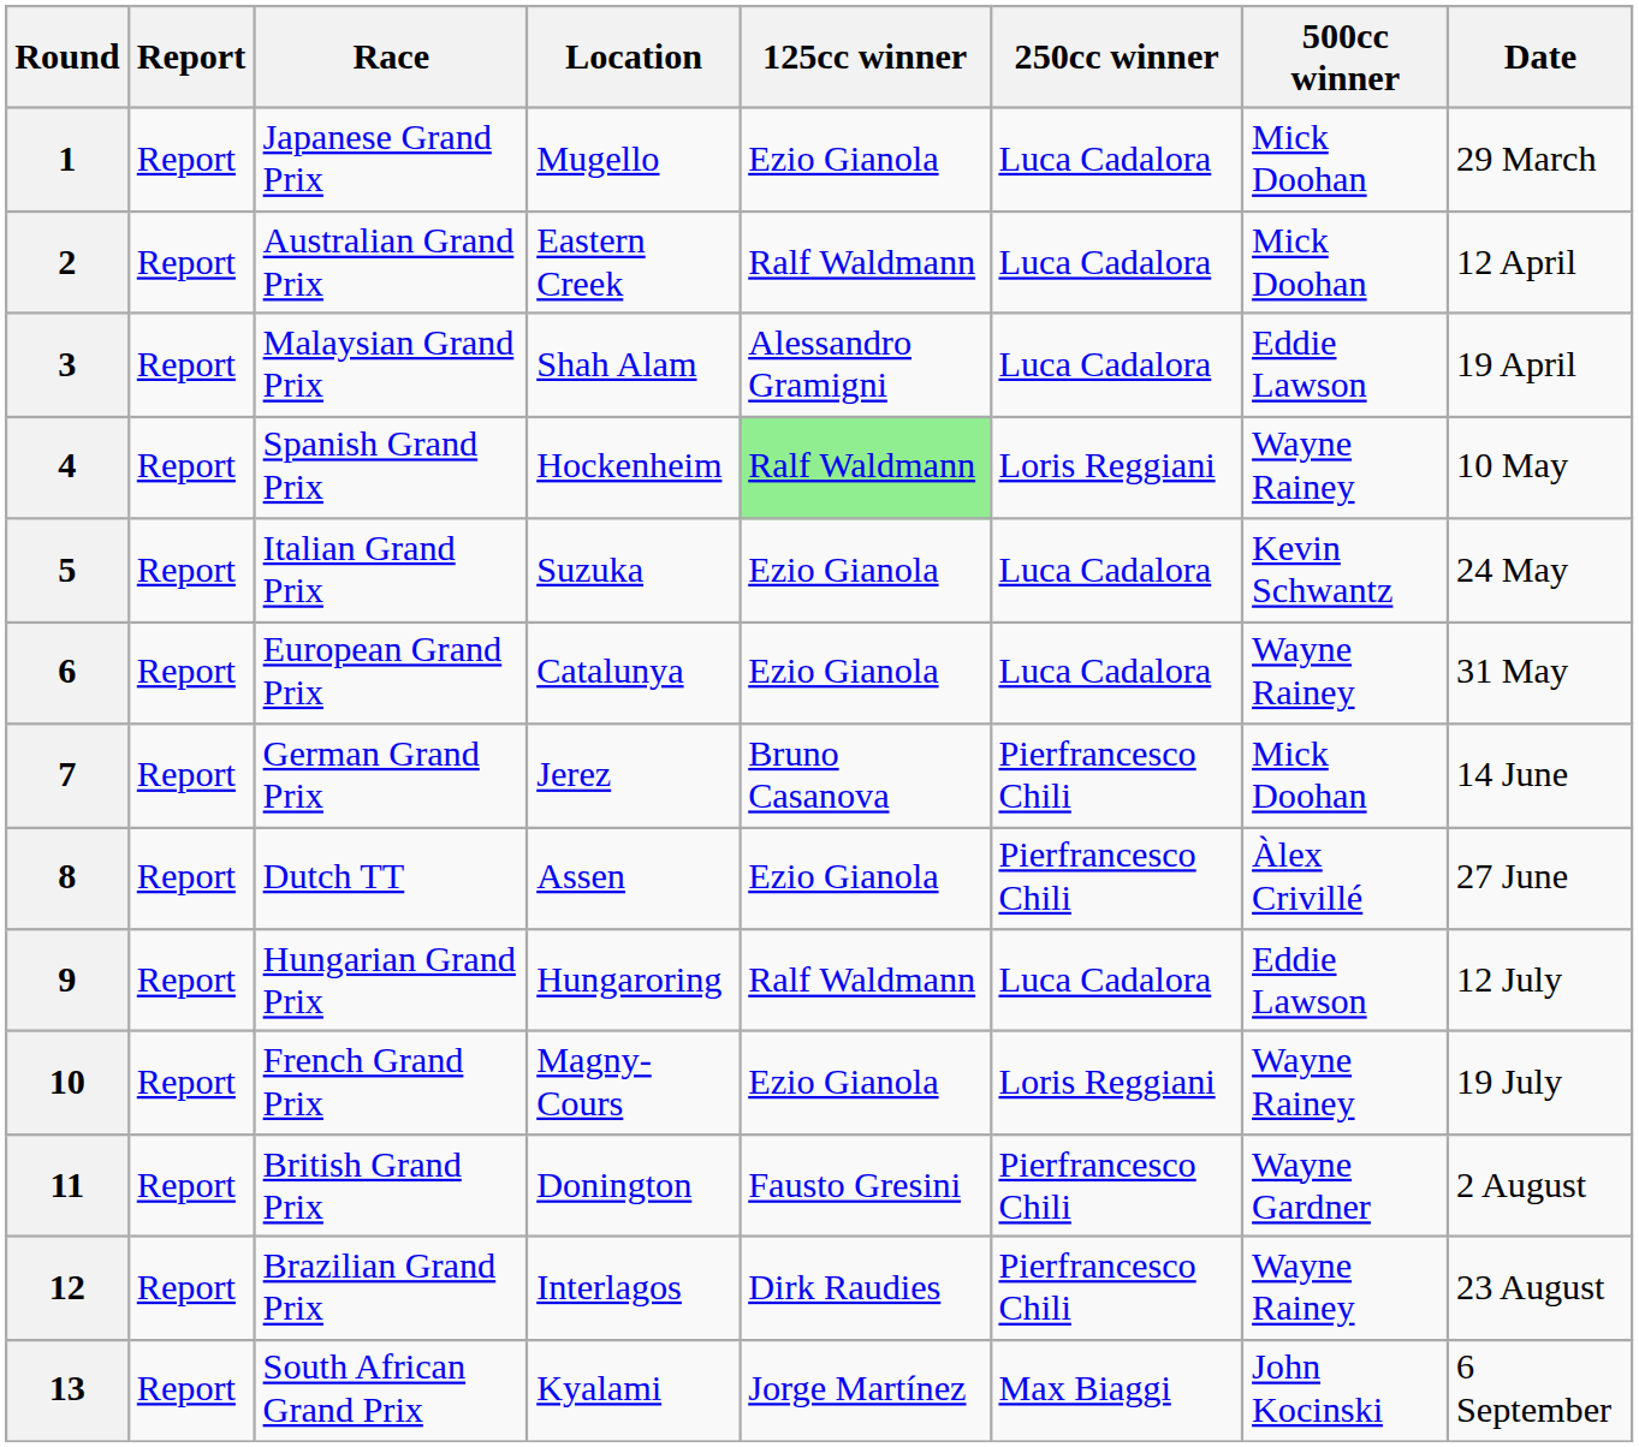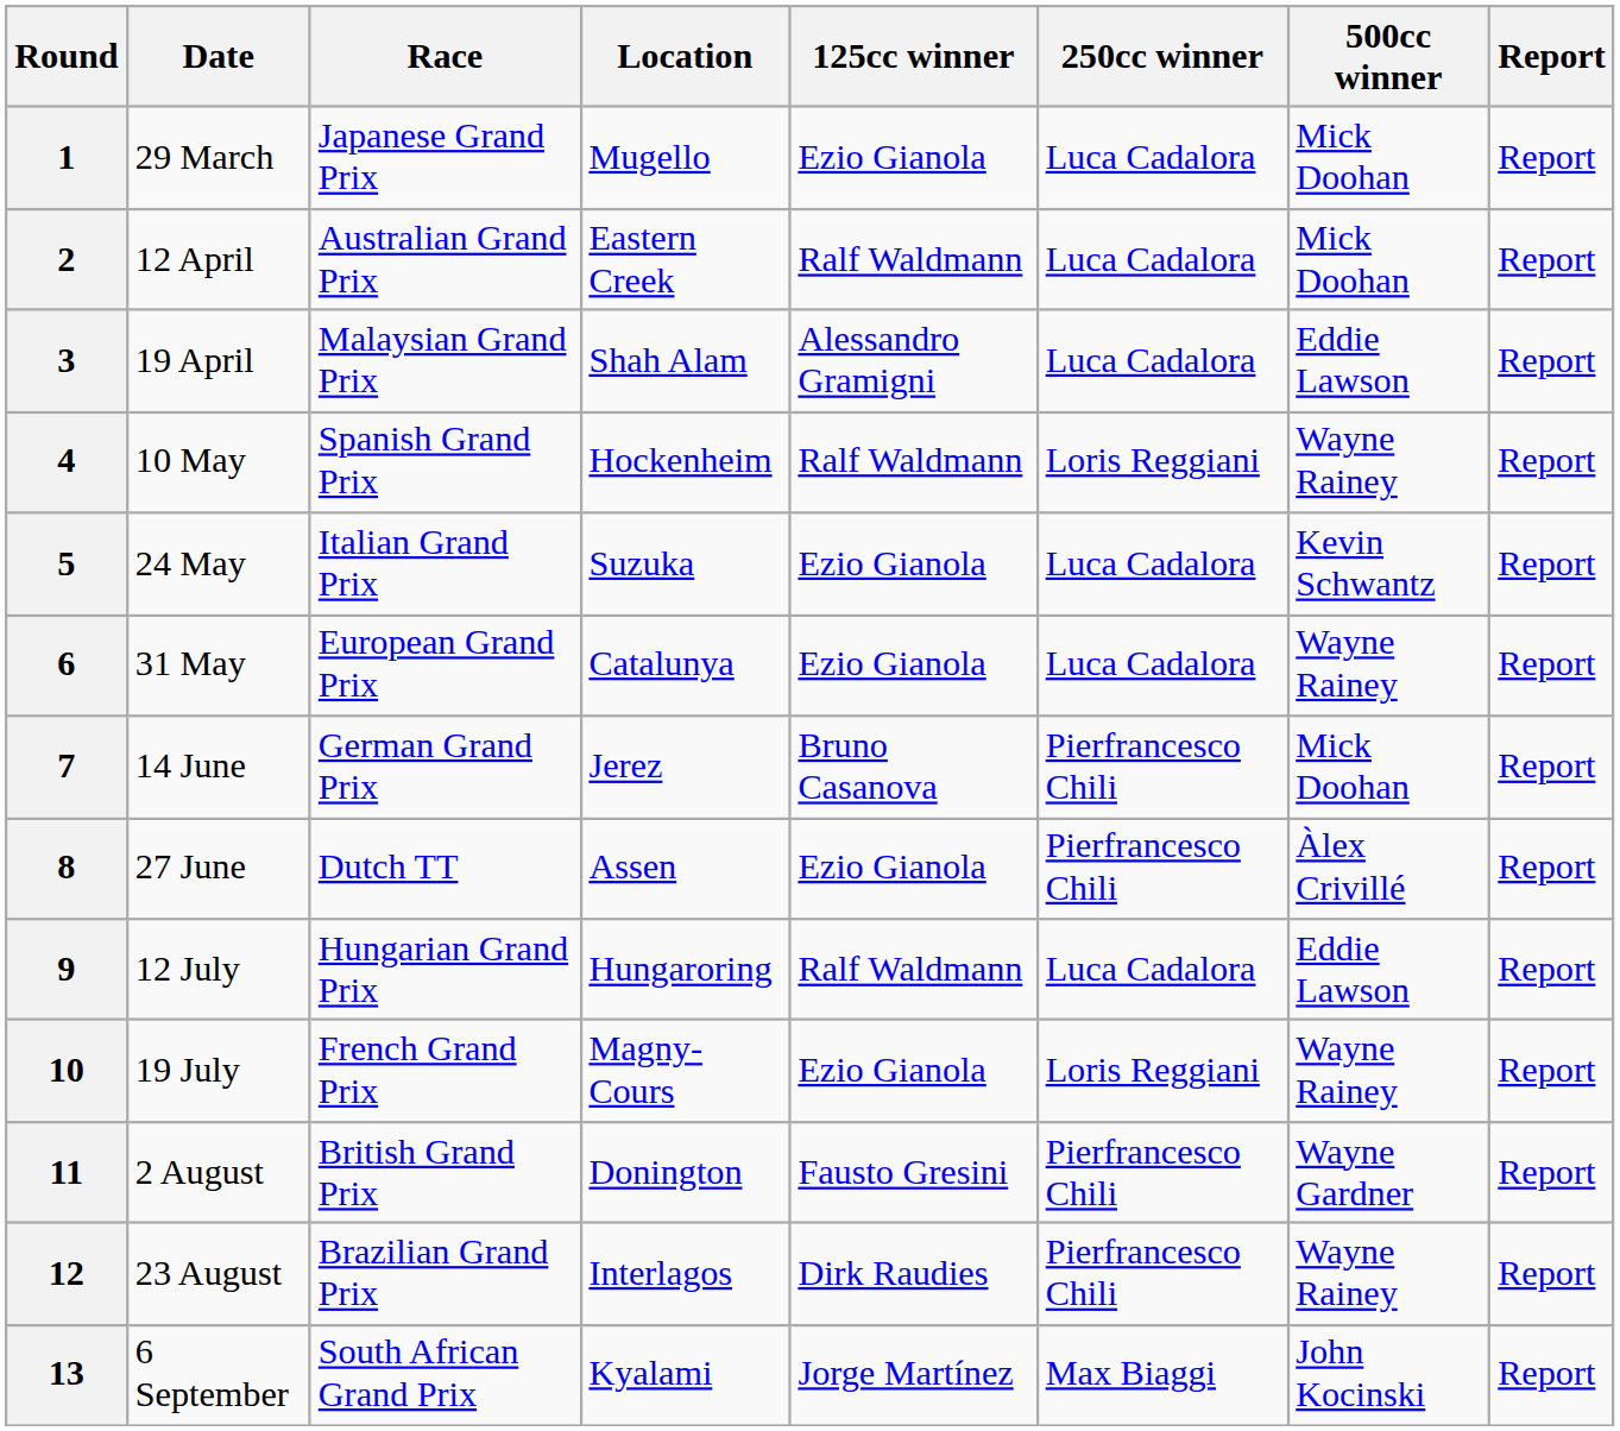 <table class="wikitable" style="font-size: 85%;">
 <tr>
 <th>Round</th>
-<th>Report</th>
+<th>Date</th>
 <th>Race</th>
 <th>Location</th>
 <th>125cc winner</th>
 <th>250cc winner</th>
 <th>500cc winner</th>
-<th>Date</th>
+<th>Report</th>
 </tr>
 <tr>
 <th>1</th>
-<td><a href='#'>Report</a></td>
+<td>29 March</td>
 <td> <a href='#'>Japanese Grand Prix</a></td>
 <td><a href='#'>Mugello</a></td>
 <td> <a href='#'>Ezio Gianola</a></td>
 <td> <a href='#'>Luca Cadalora</a></td>
 <td> <a href='#'>Mick Doohan</a></td>
-<td>29 March</td>
+<td><a href='#'>Report</a></td>
 </tr>
 <tr>
 <th>2</th>
-<td><a href='#'>Report</a></td>
+<td>12 April</td>
 <td> <a href='#'>Australian Grand Prix</a></td>
 <td><a href='#'>Eastern Creek</a></td>
 <td> <a href='#'>Ralf Waldmann</a></td>
 <td> <a href='#'>Luca Cadalora</a></td>
 <td> <a href='#'>Mick Doohan</a></td>
-<td>12 April</td>
+<td><a href='#'>Report</a></td>
 </tr>
 <tr>
 <th>3</th>
-<td><a href='#'>Report</a></td>
+<td>19 April</td>
 <td> <a href='#'>Malaysian Grand Prix</a></td>
 <td><a href='#'>Shah Alam</a></td>
 <td> <a href='#'>Alessandro Gramigni</a></td>
 <td> <a href='#'>Luca Cadalora</a></td>
 <td> <a href='#'>Eddie Lawson</a></td>
-<td>19 April</td>
+<td><a href='#'>Report</a></td>
 </tr>
 <tr>
 <th>4</th>
-<td><a href='#'>Report</a></td>
+<td>10 May</td>
 <td> <a href='#'>Spanish Grand Prix</a></td>
 <td><a href='#'>Hockenheim</a></td>
-<td style="background: lightgreen;"> <a href='#'>Ralf Waldmann</a></td>
+<td> <a href='#'>Ralf Waldmann</a></td>
 <td> <a href='#'>Loris Reggiani</a></td>
 <td> <a href='#'>Wayne Rainey</a></td>
-<td>10 May</td>
+<td><a href='#'>Report</a></td>
 </tr>
 <tr>
 <th>5</th>
-<td><a href='#'>Report</a></td>
+<td>24 May</td>
 <td> <a href='#'>Italian Grand Prix</a></td>
 <td><a href='#'>Suzuka</a></td>
 <td> <a href='#'>Ezio Gianola</a></td>
 <td> <a href='#'>Luca Cadalora</a></td>
 <td> <a href='#'>Kevin Schwantz</a></td>
-<td>24 May</td>
+<td><a href='#'>Report</a></td>
 </tr>
 <tr>
 <th>6</th>
-<td><a href='#'>Report</a></td>
+<td>31 May</td>
 <td> <a href='#'>European Grand Prix</a></td>
 <td><a href='#'>Catalunya</a></td>
 <td> <a href='#'>Ezio Gianola</a></td>
 <td> <a href='#'>Luca Cadalora</a></td>
 <td> <a href='#'>Wayne Rainey</a></td>
-<td>31 May</td>
+<td><a href='#'>Report</a></td>
 </tr>
 <tr>
 <th>7</th>
-<td><a href='#'>Report</a></td>
+<td>14 June</td>
 <td> <a href='#'>German Grand Prix</a></td>
 <td><a href='#'>Jerez</a></td>
 <td> <a href='#'>Bruno Casanova</a></td>
 <td> <a href='#'>Pierfrancesco Chili</a></td>
 <td> <a href='#'>Mick Doohan</a></td>
-<td>14 June</td>
+<td><a href='#'>Report</a></td>
 </tr>
 <tr>
 <th>8</th>
-<td><a href='#'>Report</a></td>
+<td>27 June</td>
 <td> <a href='#'>Dutch TT</a></td>
 <td><a href='#'>Assen</a></td>
 <td> <a href='#'>Ezio Gianola</a></td>
 <td> <a href='#'>Pierfrancesco Chili</a></td>
 <td> <a href='#'>Àlex Crivillé</a></td>
-<td>27 June</td>
+<td><a href='#'>Report</a></td>
 </tr>
 <tr>
 <th>9</th>
-<td><a href='#'>Report</a></td>
+<td>12 July</td>
 <td> <a href='#'>Hungarian Grand Prix</a></td>
 <td><a href='#'>Hungaroring</a></td>
 <td> <a href='#'>Ralf Waldmann</a></td>
 <td> <a href='#'>Luca Cadalora</a></td>
 <td> <a href='#'>Eddie Lawson</a></td>
-<td>12 July</td>
+<td><a href='#'>Report</a></td>
 </tr>
 <tr>
 <th>10</th>
-<td><a href='#'>Report</a></td>
+<td>19 July</td>
 <td> <a href='#'>French Grand Prix</a></td>
 <td><a href='#'>Magny-Cours</a></td>
 <td> <a href='#'>Ezio Gianola</a></td>
 <td> <a href='#'>Loris Reggiani</a></td>
 <td> <a href='#'>Wayne Rainey</a></td>
-<td>19 July</td>
+<td><a href='#'>Report</a></td>
 </tr>
 <tr>
 <th>11</th>
-<td><a href='#'>Report</a></td>
+<td>2 August</td>
 <td> <a href='#'>British Grand Prix</a></td>
 <td><a href='#'>Donington</a></td>
 <td> <a href='#'>Fausto Gresini</a></td>
 <td> <a href='#'>Pierfrancesco Chili</a></td>
 <td> <a href='#'>Wayne Gardner</a></td>
-<td>2 August</td>
+<td><a href='#'>Report</a></td>
 </tr>
 <tr>
 <th>12</th>
-<td><a href='#'>Report</a></td>
+<td>23 August</td>
 <td> <a href='#'>Brazilian Grand Prix</a></td>
 <td><a href='#'>Interlagos</a></td>
 <td> <a href='#'>Dirk Raudies</a></td>
 <td> <a href='#'>Pierfrancesco Chili</a></td>
 <td> <a href='#'>Wayne Rainey</a></td>
-<td>23 August</td>
+<td><a href='#'>Report</a></td>
 </tr>
 <tr>
 <th>13</th>
-<td><a href='#'>Report</a></td>
+<td>6 September</td>
 <td> <a href='#'>South African Grand Prix</a></td>
 <td><a href='#'>Kyalami</a></td>
 <td> <a href='#'>Jorge Martínez</a></td>
 <td> <a href='#'>Max Biaggi</a></td>
 <td> <a href='#'>John Kocinski</a></td>
-<td>6 September</td>
+<td><a href='#'>Report</a></td>
 </tr>
 </table>
